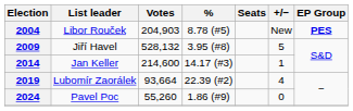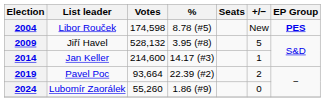 <table class="wikitable" style=text-align:center;font-size:100%;">
 <tr>
 <th>Election</th>
 <th>List leader</th>
 <th>Votes</th>
 <th>%</th>
 <th>Seats</th>
 <th>+/−</th>
 <th>EP Group</th>
 </tr>
 <tr>
 <th><a href='#'>2004</a></th>
 <td><a href='#'>Libor Rouček</a></td>
-<td>204,903</td>
+<td>174,598</td>
 <td>8.78 (#5)</td>
 <td></td>
 <td>New</td>
 <td><strong><a href='#'>PES</a></strong></td>
 </tr>
 <tr>
 <th><a href='#'>2009</a></th>
 <td>Jiří Havel</td>
 <td>528,132</td>
 <td>3.95 (#8)</td>
 <td></td>
 <td> 5</td>
 <td rowspan=2><a href='#'>S&D</a></td>
 </tr>
 <tr>
 <th><a href='#'>2014</a></th>
 <td><a href='#'>Jan Keller</a></td>
 <td>214,600</td>
 <td>14.17 (#3)</td>
 <td></td>
 <td> 1</td>
 </tr>
 <tr>
 <th><a href='#'>2019</a></th>
-<td><a href='#'>Lubomír Zaorálek</a></td>
+<td><a href='#'>Pavel Poc</a></td>
 <td>93,664</td>
 <td>22.39 (#2)</td>
 <td></td>
-<td> 4</td>
+<td> 2</td>
 <td rowspan=2>−</td>
 </tr>
 <tr>
 <th><a href='#'>2024</a></th>
-<td><a href='#'>Pavel Poc</a></td>
+<td><a href='#'>Lubomír Zaorálek</a></td>
 <td>55,260</td>
 <td>1.86 (#9)</td>
 <td></td>
 <td> 0</td>
 </tr>
 <tr>
 </tr>
 </table>
